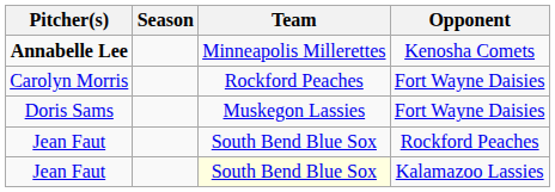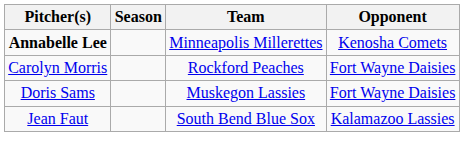 <table class="wikitable">
 <tr style="background: #F2F2F2;">
 <th>Pitcher(s)</th>
 <th>Season</th>
 <th>Team</th>
 <th>Opponent</th>
 </tr>
 <tr align=center>
 <td><strong>Annabelle Lee</strong></td>
 <td></td>
 <td><a href='#'>Minneapolis Millerettes</a></td>
 <td><a href='#'>Kenosha Comets</a></td>
 </tr>
 <tr align=center>
 <td><a href='#'>Carolyn Morris</a></td>
 <td></td>
 <td><a href='#'>Rockford Peaches</a></td>
 <td><a href='#'>Fort Wayne Daisies</a></td>
 </tr>
 <tr align=center>
 <td><a href='#'>Doris Sams</a></td>
 <td></td>
 <td><a href='#'>Muskegon Lassies</a></td>
 <td><a href='#'>Fort Wayne Daisies</a></td>
 </tr>
 <tr align=center>
 <td><a href='#'>Jean Faut</a></td>
 <td></td>
 <td><a href='#'>South Bend Blue Sox</a></td>
-<td><a href='#'>Rockford Peaches</a></td>
-</tr>
-<tr align=center>
-<td><a href='#'>Jean Faut</a></td>
-<td></td>
-<td style="background: lightyellow;"><a href='#'>South Bend Blue Sox</a></td>
 <td><a href='#'>Kalamazoo Lassies</a></td>
 </tr>
 </table>
